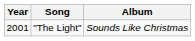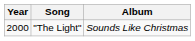 <table class="wikitable">
 <tr>
 <th>Year</th>
 <th>Song</th>
 <th>Album</th>
 </tr>
 <tr>
-<td>2001</td>
+<td>2000</td>
 <td>"The Light"</td>
 <td><em>Sounds Like Christmas</em></td>
 </tr>
 </table>
